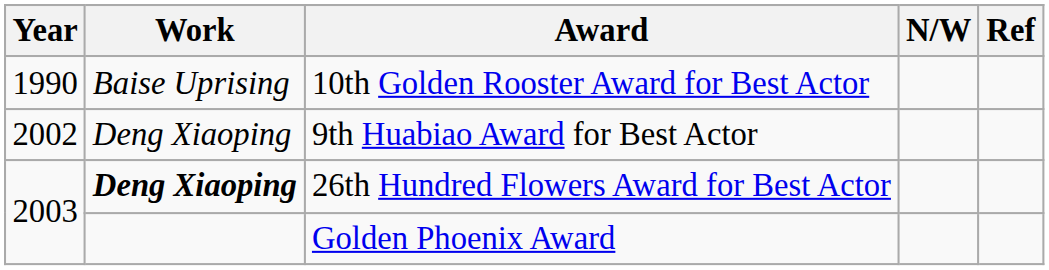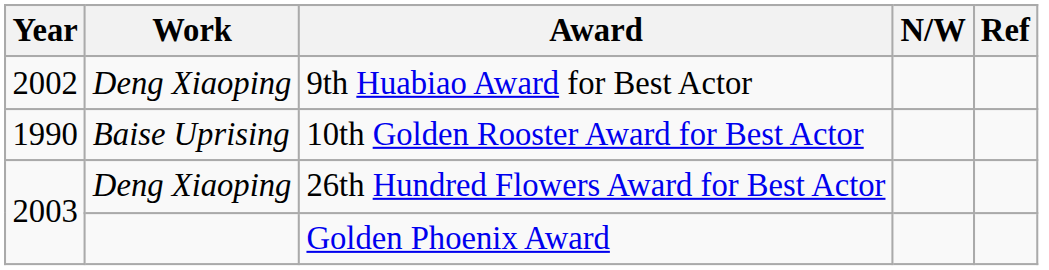 <table class="wikitable">
 <tr>
 <th>Year</th>
 <th>Work</th>
 <th>Award</th>
 <th>N/W</th>
 <th>Ref</th>
 </tr>
 <tr>
+<td>2002</td>
+<td><em>Deng Xiaoping</em></td>
+<td>9th <a href='#'>Huabiao Award</a> for Best Actor</td>
+<td></td>
+<td></td>
+</tr>
+<tr>
 <td>1990</td>
 <td><em>Baise Uprising</em></td>
 <td>10th <a href='#'>Golden Rooster Award for Best Actor</a></td>
 <td></td>
 <td></td>
 </tr>
 <tr>
-<td>2002</td>
+<td rowspan="2">2003</td>
 <td><em>Deng Xiaoping</em></td>
-<td>9th <a href='#'>Huabiao Award</a> for Best Actor</td>
-<td></td>
-<td></td>
-</tr>
-<tr>
-<td rowspan="2">2003</td>
-<td><strong><em>Deng Xiaoping</em></strong></td>
 <td>26th <a href='#'>Hundred Flowers Award for Best Actor</a></td>
 <td></td>
 <td></td>
 </tr>
 <tr>
 <td></td>
 <td><a href='#'>Golden Phoenix Award</a></td>
 <td></td>
 <td></td>
 </tr>
 </table>
